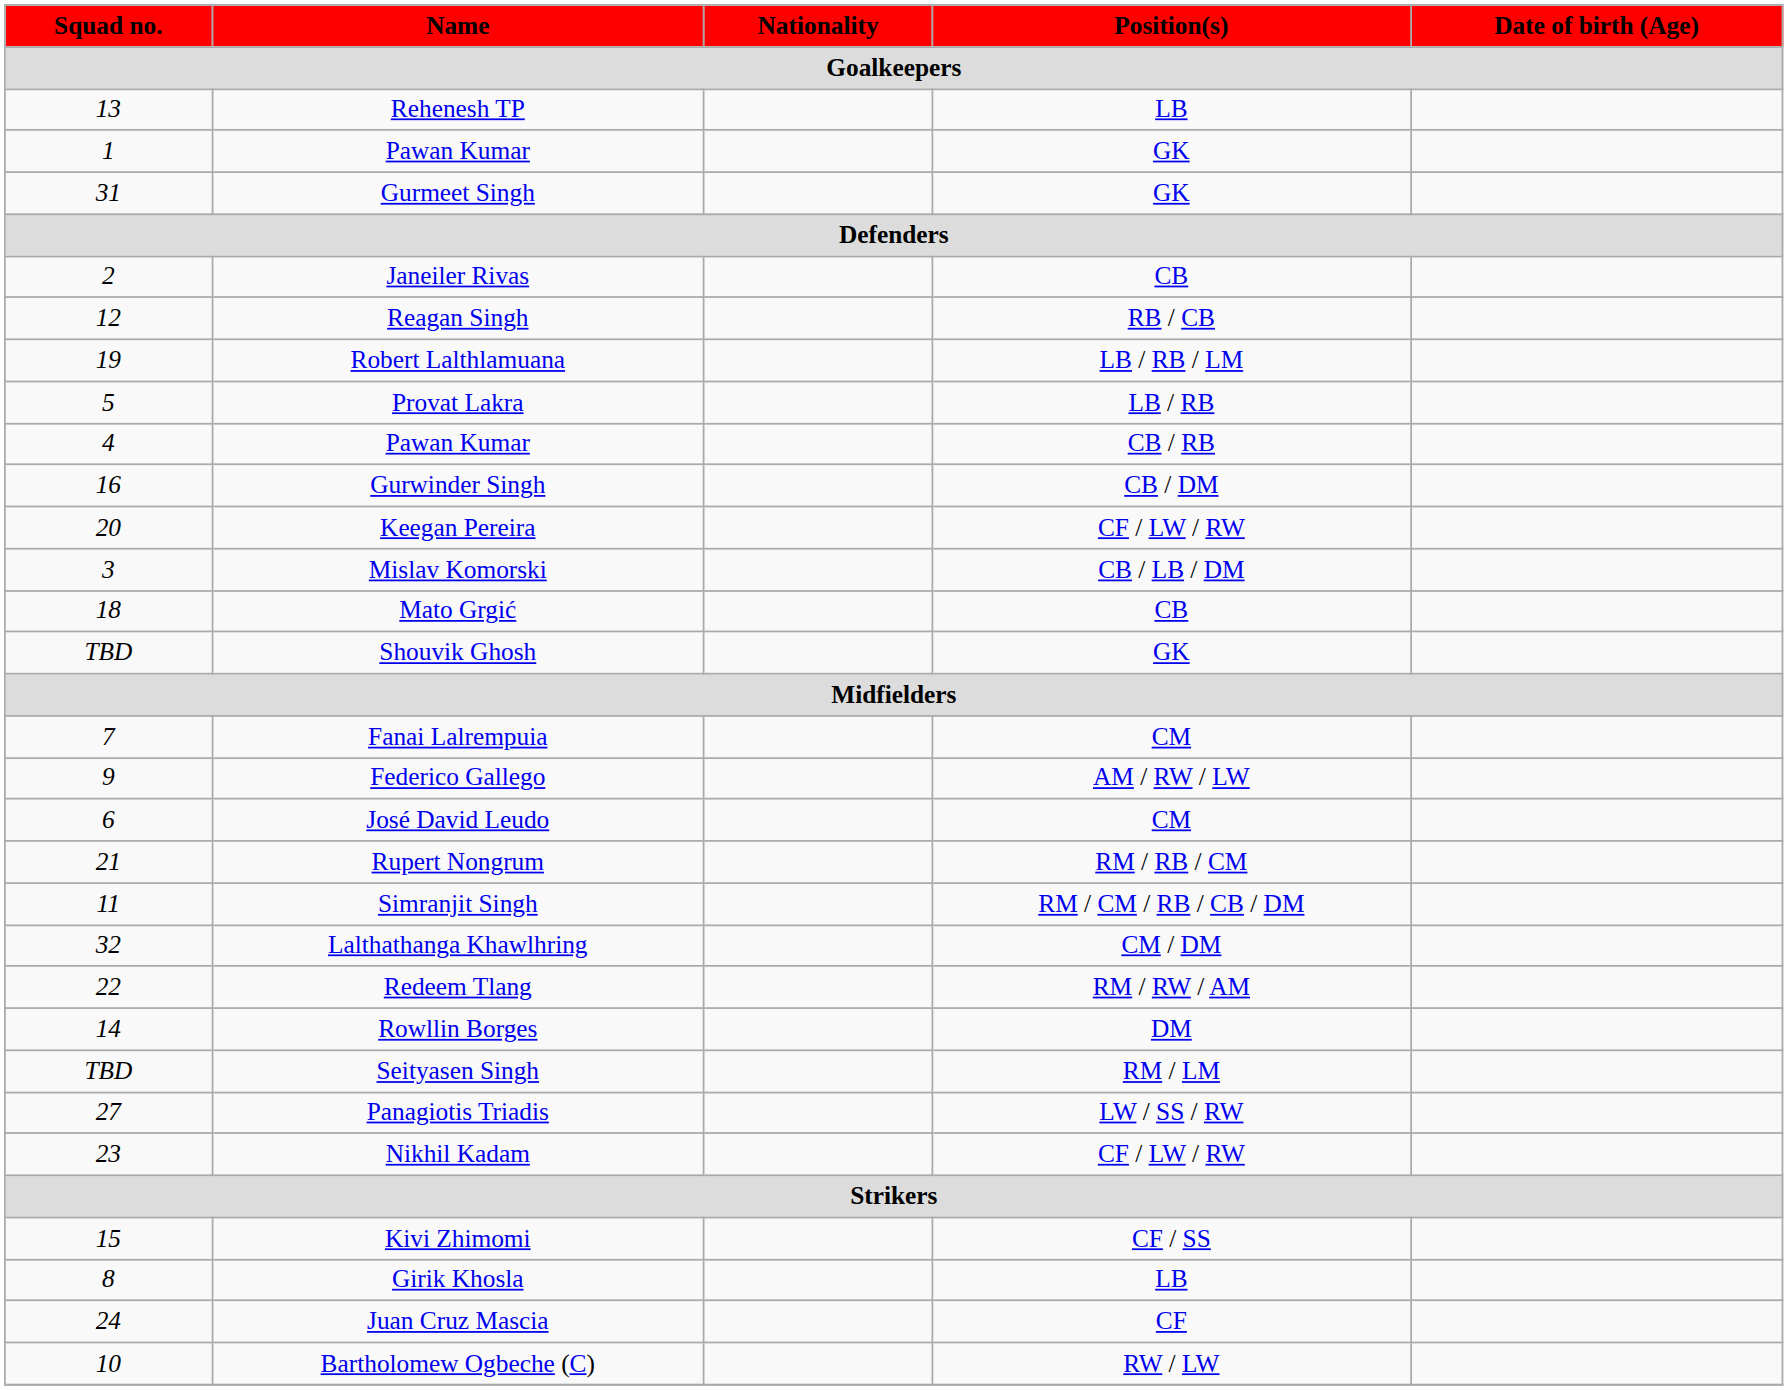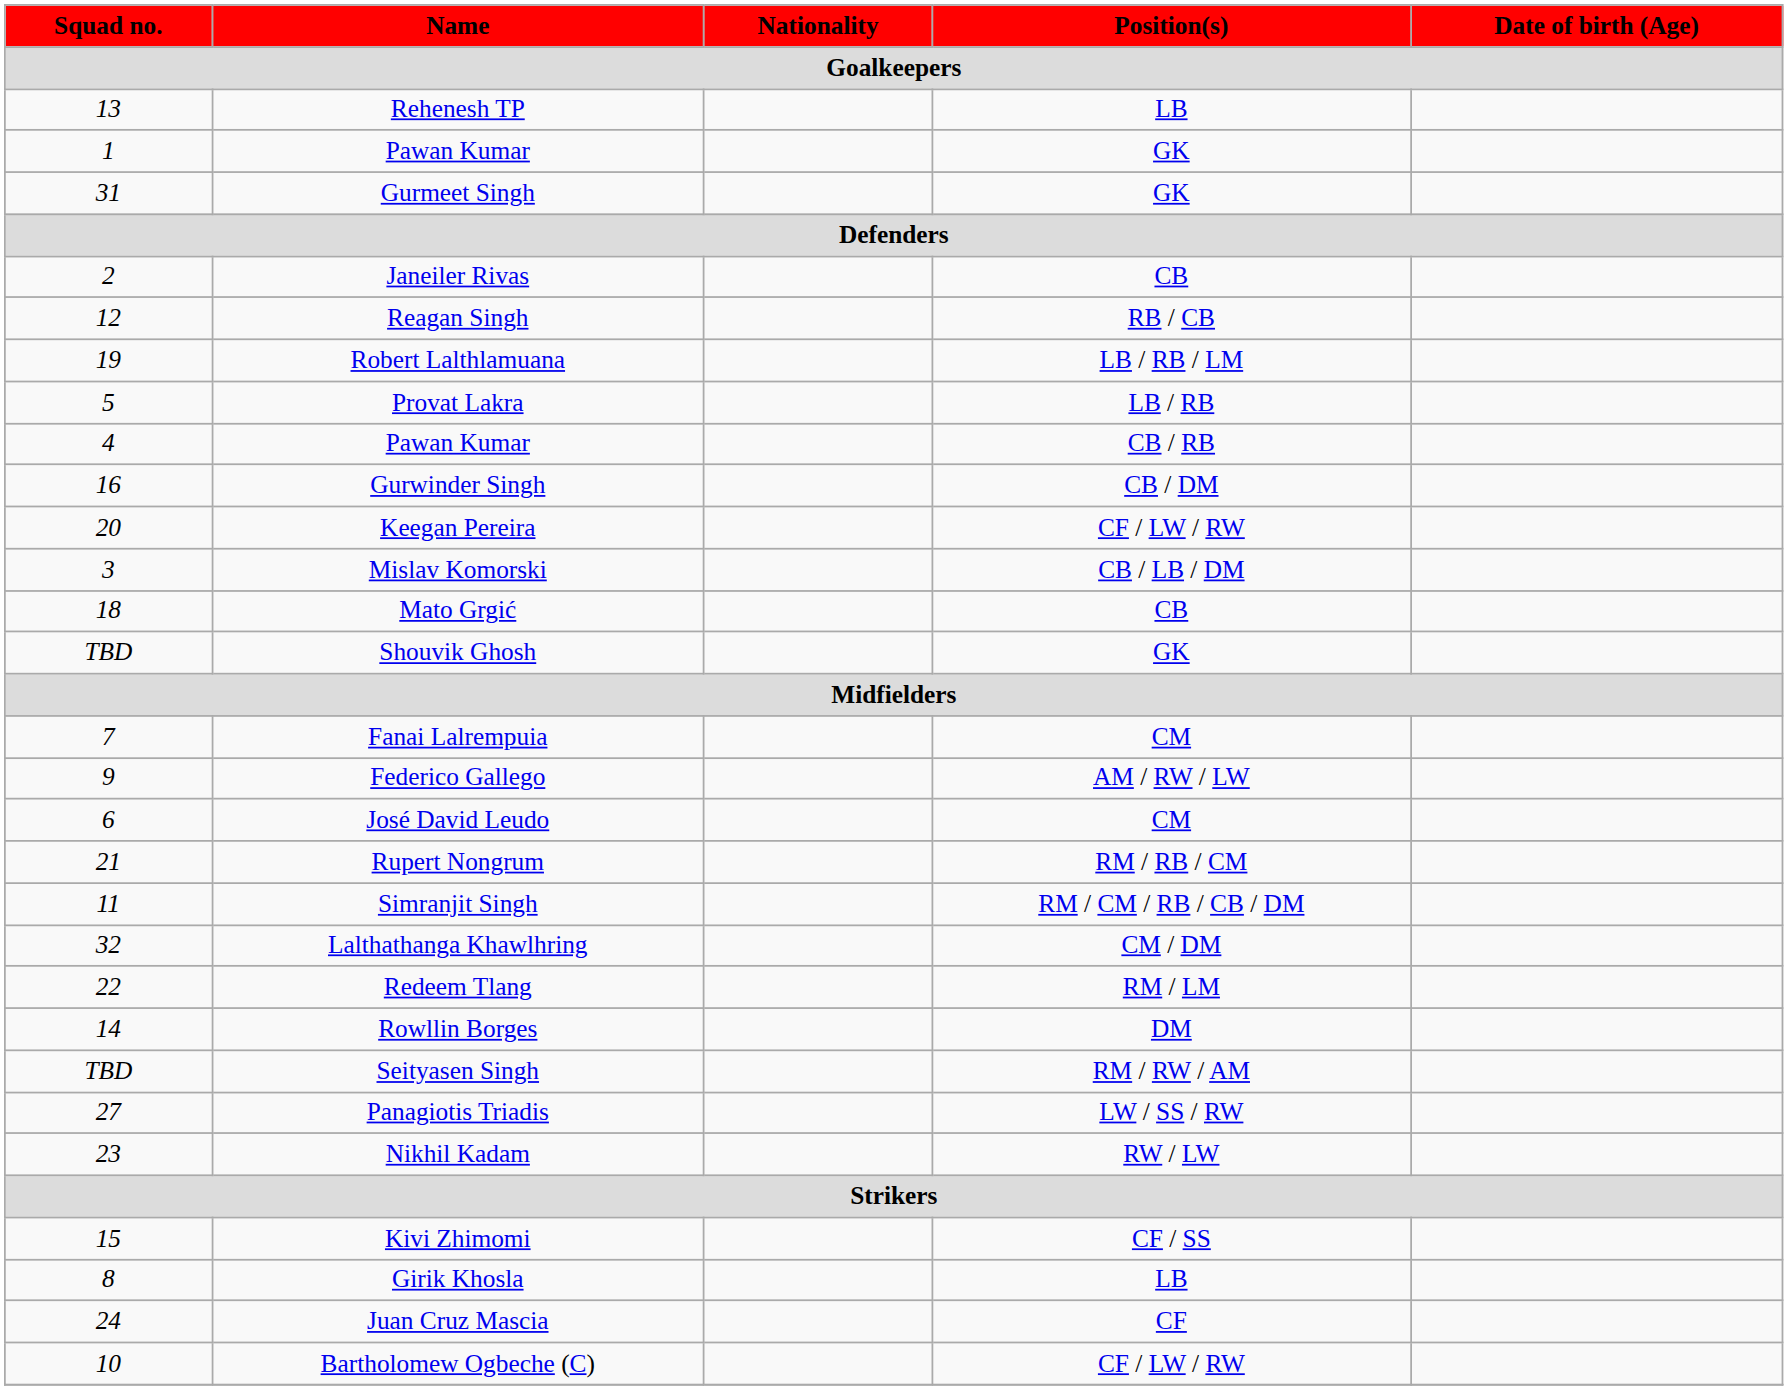 <table class="wikitable" style="text-align:center; font-size:90%; width:80%">
 <tr>
 <th style="background:#FF0000; color:black; text-align:center;">Squad no.</th>
 <th style="background:#FF0000; color:black; text-align:center;">Name</th>
 <th style="background:#FF0000; color:black; text-align:center;">Nationality</th>
 <th style="background:#FF0000; color:black; text-align:center;">Position(s)</th>
 <th style="background:#FF0000; color:black; text-align:center;">Date of birth (Age)</th>
 </tr>
 <tr>
 <th colspan="5" style="background:#dcdcdc; text-align:center;"><strong>Goalkeepers</strong></th>
 </tr>
 <tr>
 <td><em>13</em></td>
 <td><a href='#'>Rehenesh TP</a></td>
 <td></td>
 <td><a href='#'>LB</a></td>
 <td></td>
 </tr>
 <tr>
 <td><em>1</em></td>
 <td><a href='#'>Pawan Kumar</a></td>
 <td></td>
 <td><a href='#'>GK</a></td>
 <td></td>
 </tr>
 <tr>
 <td><em>31</em></td>
 <td><a href='#'>Gurmeet Singh</a></td>
 <td></td>
 <td><a href='#'>GK</a></td>
 <td></td>
 </tr>
 <tr>
 <th colspan="5" style="background:#dcdcdc; text-align:center;"><strong>Defenders</strong></th>
 </tr>
 <tr>
 <td><em>2</em></td>
 <td><a href='#'>Janeiler Rivas</a></td>
 <td></td>
 <td><a href='#'>CB</a></td>
 <td></td>
 </tr>
 <tr>
 <td><em>12</em></td>
 <td><a href='#'>Reagan Singh</a></td>
 <td></td>
 <td><a href='#'>RB</a> / <a href='#'>CB</a></td>
 <td></td>
 </tr>
 <tr>
 <td><em>19</em></td>
 <td><a href='#'>Robert Lalthlamuana</a></td>
 <td></td>
 <td><a href='#'>LB</a> / <a href='#'>RB</a> / <a href='#'>LM</a></td>
 <td></td>
 </tr>
 <tr>
 <td><em>5</em></td>
 <td><a href='#'>Provat Lakra</a></td>
 <td></td>
 <td><a href='#'>LB</a> / <a href='#'>RB</a></td>
 <td></td>
 </tr>
 <tr>
 <td><em>4</em></td>
 <td><a href='#'>Pawan Kumar</a></td>
 <td></td>
 <td><a href='#'>CB</a> / <a href='#'>RB</a></td>
 <td></td>
 </tr>
 <tr>
 <td><em>16</em></td>
 <td><a href='#'>Gurwinder Singh</a></td>
 <td></td>
 <td><a href='#'>CB</a> / <a href='#'>DM</a></td>
 <td></td>
 </tr>
 <tr>
 <td><em>20</em></td>
 <td><a href='#'>Keegan Pereira</a></td>
 <td></td>
 <td><a href='#'>CF</a> / <a href='#'>LW</a> / <a href='#'>RW</a></td>
 <td></td>
 </tr>
 <tr>
 <td><em>3</em></td>
 <td><a href='#'>Mislav Komorski</a></td>
 <td></td>
 <td><a href='#'>CB</a> / <a href='#'>LB</a> / <a href='#'>DM</a></td>
 <td></td>
 </tr>
 <tr>
 <td><em>18</em></td>
 <td><a href='#'>Mato Grgić</a></td>
 <td></td>
 <td><a href='#'>CB</a></td>
 <td></td>
 </tr>
 <tr>
 <td><em>TBD</em></td>
 <td><a href='#'>Shouvik Ghosh</a></td>
 <td></td>
 <td><a href='#'>GK</a></td>
 <td></td>
 </tr>
 <tr>
 <th colspan="5" style="background:#dcdcdc; text-align:center;"><strong>Midfielders</strong></th>
 </tr>
 <tr>
 <td><em>7</em></td>
 <td><a href='#'>Fanai Lalrempuia</a></td>
 <td></td>
 <td><a href='#'>CM</a></td>
 <td></td>
 </tr>
 <tr>
 <td><em>9</em></td>
 <td><a href='#'>Federico Gallego</a></td>
 <td></td>
 <td><a href='#'>AM</a> / <a href='#'>RW</a> / <a href='#'>LW</a></td>
 <td></td>
 </tr>
 <tr>
 <td><em>6</em></td>
 <td><a href='#'>José David Leudo</a></td>
 <td></td>
 <td><a href='#'>CM</a></td>
 <td></td>
 </tr>
 <tr>
 <td><em>21</em></td>
 <td><a href='#'>Rupert Nongrum</a></td>
 <td></td>
 <td><a href='#'>RM</a> / <a href='#'>RB</a> / <a href='#'>CM</a></td>
 <td></td>
 </tr>
 <tr>
 <td><em>11</em></td>
 <td><a href='#'>Simranjit Singh</a></td>
 <td></td>
 <td><a href='#'>RM</a> / <a href='#'>CM</a> / <a href='#'>RB</a> / <a href='#'>CB</a> / <a href='#'>DM</a></td>
 <td></td>
 </tr>
 <tr>
 <td><em>32</em></td>
 <td><a href='#'>Lalthathanga Khawlhring</a></td>
 <td></td>
 <td><a href='#'>CM</a> / <a href='#'>DM</a></td>
 <td></td>
 </tr>
 <tr>
 <td><em>22</em></td>
 <td><a href='#'>Redeem Tlang</a></td>
 <td></td>
-<td><a href='#'>RM</a> / <a href='#'>RW</a> / <a href='#'>AM</a></td>
+<td><a href='#'>RM</a> / <a href='#'>LM</a></td>
 <td></td>
 </tr>
 <tr>
 <td><em>14</em></td>
 <td><a href='#'>Rowllin Borges</a></td>
 <td></td>
 <td><a href='#'>DM</a></td>
 <td></td>
 </tr>
 <tr>
 <td><em>TBD</em></td>
 <td><a href='#'>Seityasen Singh</a></td>
 <td></td>
-<td><a href='#'>RM</a> / <a href='#'>LM</a></td>
+<td><a href='#'>RM</a> / <a href='#'>RW</a> / <a href='#'>AM</a></td>
 <td></td>
 </tr>
 <tr>
 <td><em>27</em></td>
 <td><a href='#'>Panagiotis Triadis</a></td>
 <td></td>
 <td><a href='#'>LW</a> / <a href='#'>SS</a> / <a href='#'>RW</a></td>
 <td></td>
 </tr>
 <tr>
 <td><em>23</em></td>
 <td><a href='#'>Nikhil Kadam</a></td>
 <td></td>
-<td><a href='#'>CF</a> / <a href='#'>LW</a> / <a href='#'>RW</a></td>
+<td><a href='#'>RW</a> / <a href='#'>LW</a></td>
 <td></td>
 </tr>
 <tr>
 <th colspan="12" style="background:#dcdcdc; text-align:center;"><strong>Strikers</strong></th>
 </tr>
 <tr>
 <td><em>15</em></td>
 <td><a href='#'>Kivi Zhimomi</a></td>
 <td></td>
 <td><a href='#'>CF</a> / <a href='#'>SS</a></td>
 <td></td>
 </tr>
 <tr>
 <td><em>8</em></td>
 <td><a href='#'>Girik Khosla</a></td>
 <td></td>
 <td><a href='#'>LB</a></td>
 <td></td>
 </tr>
 <tr>
 <td><em>24</em></td>
 <td><a href='#'>Juan Cruz Mascia</a></td>
 <td></td>
 <td><a href='#'>CF</a></td>
 <td></td>
 </tr>
 <tr>
 <td><em>10</em></td>
 <td><a href='#'>Bartholomew Ogbeche</a> (<a href='#'>C</a>)</td>
 <td></td>
-<td><a href='#'>RW</a> / <a href='#'>LW</a></td>
+<td><a href='#'>CF</a> / <a href='#'>LW</a> / <a href='#'>RW</a></td>
 <td></td>
 </tr>
 <tr>
 </tr>
 </table>
